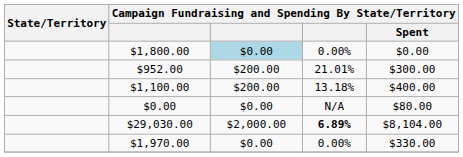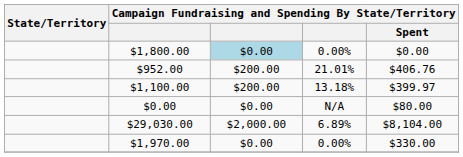 <table class="wikitable sortable" style="font-size:90%;text-align:center;">
 <tr>
 <th rowspan="2">State/Territory</th>
 <th colspan="6">Campaign Fundraising and Spending By State/Territory</th>
 </tr>
 <tr>
 <th data-sort-type=currency></th>
 <th data-sort-type=currency></th>
 <th data-sort-type=number></th>
 <th data-sort-type=currency>Spent</th>
 </tr>
 <tr>
 <td></td>
 <td>$1,800.00</td>
 <td style="background: lightblue;">$0.00</td>
 <td>0.00%</td>
 <td>$0.00</td>
 </tr>
 <tr>
 <td></td>
 <td>$952.00</td>
 <td>$200.00</td>
 <td>21.01%</td>
-<td>$300.00</td>
+<td>$406.76</td>
 </tr>
 <tr>
 <td></td>
 <td>$1,100.00</td>
 <td>$200.00</td>
 <td>13.18%</td>
-<td>$400.00</td>
+<td>$399.97</td>
 </tr>
 <tr>
 <td></td>
 <td>$0.00</td>
 <td>$0.00</td>
 <td>N/A</td>
 <td>$80.00</td>
 </tr>
 <tr>
 <td></td>
 <td>$29,030.00</td>
 <td>$2,000.00</td>
-<td><strong>6.89%</strong></td>
+<td>6.89%</td>
 <td>$8,104.00</td>
 </tr>
 <tr>
 <td></td>
 <td>$1,970.00</td>
 <td>$0.00</td>
 <td>0.00%</td>
 <td>$330.00</td>
 </tr>
 <tr>
 </tr>
 </table>
